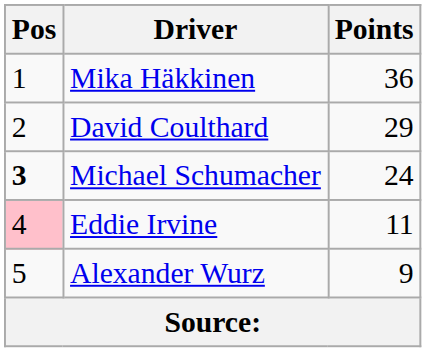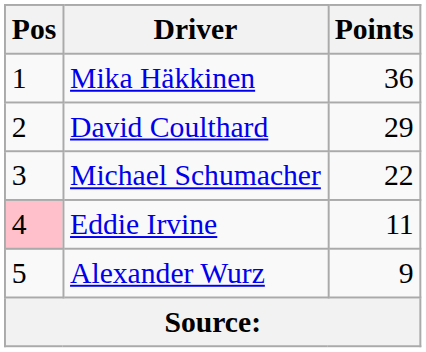 <table class="wikitable" style="font-size: 95%;">
 <tr>
 <th>Pos</th>
 <th>Driver</th>
 <th>Points</th>
 </tr>
 <tr>
 <td>1</td>
 <td> <a href='#'>Mika Häkkinen</a></td>
 <td align="right">36</td>
 </tr>
 <tr>
 <td>2</td>
 <td> <a href='#'>David Coulthard</a></td>
 <td align="right">29</td>
 </tr>
 <tr>
-<td><strong>3</strong></td>
+<td>3</td>
 <td> <a href='#'>Michael Schumacher</a></td>
-<td align="right">24</td>
+<td align="right">22</td>
 </tr>
 <tr>
 <td style="background: pink;">4</td>
 <td> <a href='#'>Eddie Irvine</a></td>
 <td align="right">11</td>
 </tr>
 <tr>
 <td>5</td>
 <td> <a href='#'>Alexander Wurz</a></td>
 <td align="right">9</td>
 </tr>
 <tr>
 <th colspan=4>Source: </th>
 </tr>
 </table>
